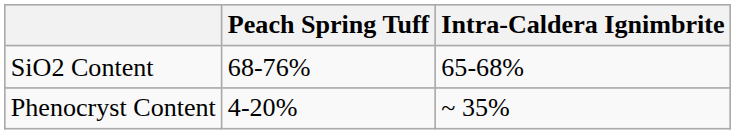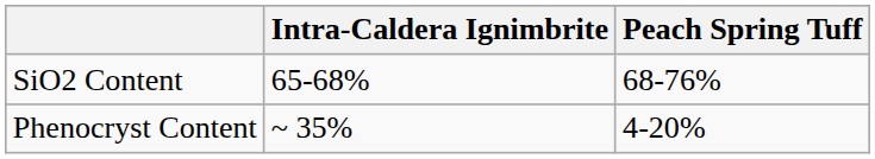 <table class="wikitable">
 <tr>
 <th></th>
+<th>Intra-Caldera Ignimbrite</th>
 <th>Peach Spring Tuff</th>
-<th>Intra-Caldera Ignimbrite</th>
 </tr>
 <tr>
 <td>SiO2 Content</td>
+<td>65-68%</td>
 <td>68-76%</td>
-<td>65-68%</td>
 </tr>
 <tr>
 <td>Phenocryst Content</td>
+<td>~ 35%</td>
 <td>4-20%</td>
-<td>~ 35%</td>
 </tr>
 </table>
